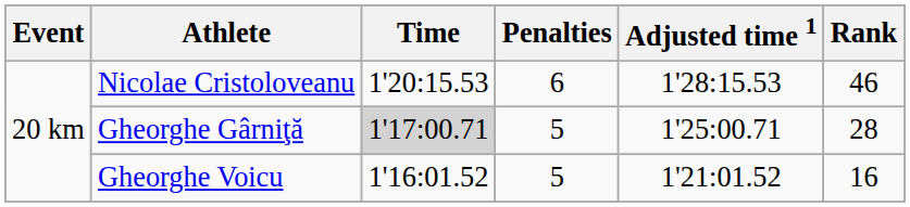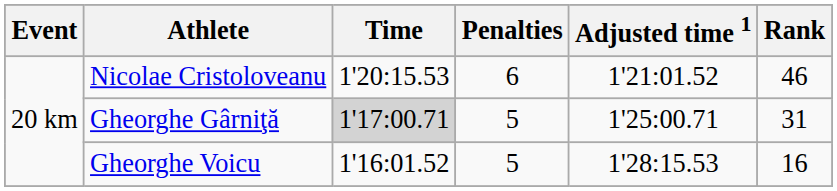 <table class="wikitable" style="font-size:90%">
 <tr>
 <th>Event</th>
 <th>Athlete</th>
 <th>Time</th>
 <th>Penalties</th>
 <th>Adjusted time <sup>1</sup></th>
 <th>Rank</th>
 </tr>
 <tr>
 <td rowspan="3">20 km</td>
 <td><a href='#'>Nicolae Cristoloveanu</a></td>
 <td align="center">1'20:15.53</td>
 <td align="center">6</td>
-<td align="center">1'28:15.53</td>
+<td align="center">1'21:01.52</td>
 <td align="center">46</td>
 </tr>
 <tr>
 <td><a href='#'>Gheorghe Gârniţă</a></td>
 <td align="center" style="background: lightgrey;">1'17:00.71</td>
 <td align="center">5</td>
 <td align="center">1'25:00.71</td>
-<td align="center">28</td>
+<td align="center">31</td>
 </tr>
 <tr>
 <td><a href='#'>Gheorghe Voicu</a></td>
 <td align="center">1'16:01.52</td>
 <td align="center">5</td>
-<td align="center">1'21:01.52</td>
+<td align="center">1'28:15.53</td>
 <td align="center">16</td>
 </tr>
 </table>
